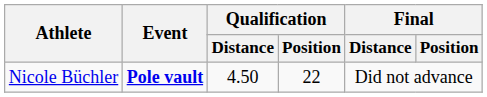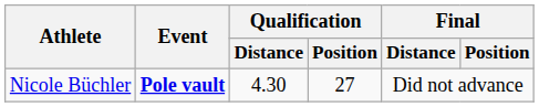 <table class=wikitable style="font-size:90%">
 <tr>
 <th rowspan="2">Athlete</th>
 <th rowspan="2">Event</th>
 <th colspan="2">Qualification</th>
 <th colspan="2">Final</th>
 </tr>
 <tr style="font-size:95%">
 <th>Distance</th>
 <th>Position</th>
 <th>Distance</th>
 <th>Position</th>
 </tr>
 <tr align=center>
 <td align=left><a href='#'>Nicole Büchler</a></td>
 <td align=left><strong><a href='#'>Pole vault</a></strong></td>
-<td>4.50</td>
-<td>22</td>
+<td>4.30</td>
+<td>27</td>
 <td colspan=2>Did not advance</td>
 </tr>
 </table>
